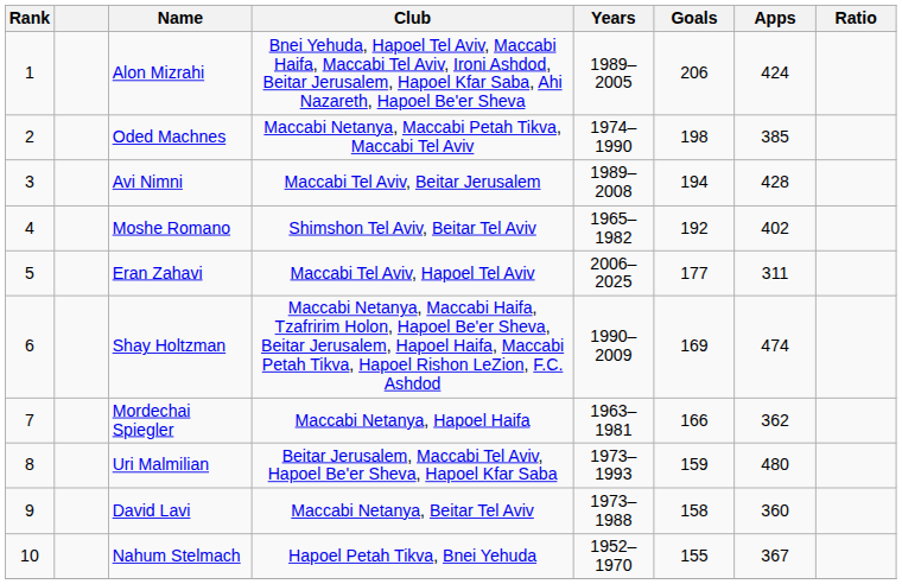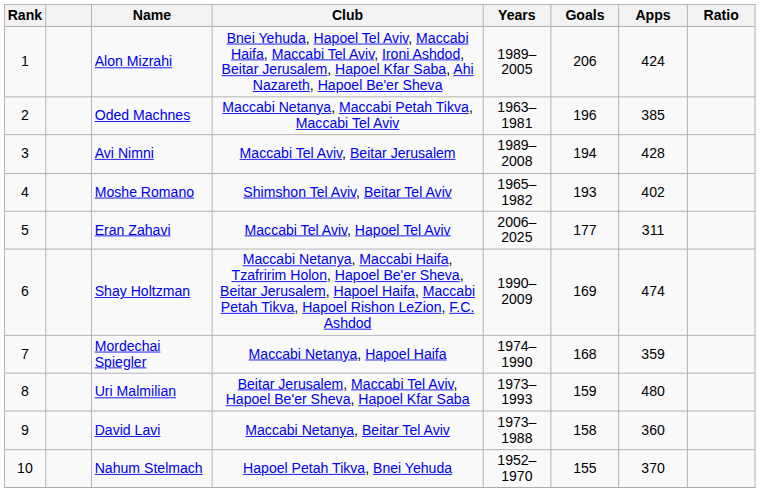 <table class="wikitable sortable" style="text-align: center">
 <tr>
 <th width=20>Rank</th>
 <th width=45></th>
 <th width=130>Name</th>
 <th width=300>Club</th>
 <th width=70>Years</th>
 <th width=70>Goals</th>
 <th width=70>Apps</th>
 <th width=70>Ratio</th>
 </tr>
 <tr align="center">
 <td>1</td>
 <td></td>
 <td align=left><a href='#'>Alon Mizrahi</a></td>
 <td><a href='#'>Bnei Yehuda</a>, <a href='#'>Hapoel Tel Aviv</a>, <a href='#'>Maccabi Haifa</a>, <a href='#'>Maccabi Tel Aviv</a>, <a href='#'>Ironi Ashdod</a>, <a href='#'>Beitar Jerusalem</a>, <a href='#'>Hapoel Kfar Saba</a>, <a href='#'>Ahi Nazareth</a>, <a href='#'>Hapoel Be'er Sheva</a></td>
 <td>1989–2005</td>
 <td>206</td>
 <td>424</td>
 <td></td>
 </tr>
 <tr align=center>
 <td>2</td>
 <td></td>
 <td align=left><a href='#'>Oded Machnes</a></td>
 <td><a href='#'>Maccabi Netanya</a>, <a href='#'>Maccabi Petah Tikva</a>, <a href='#'>Maccabi Tel Aviv</a></td>
-<td>1974–1990</td>
-<td>198</td>
+<td>1963–1981</td>
+<td>196</td>
 <td>385</td>
 <td></td>
 </tr>
 <tr align=center>
 <td>3</td>
 <td></td>
 <td align=left><a href='#'>Avi Nimni</a></td>
 <td><a href='#'>Maccabi Tel Aviv</a>, <a href='#'>Beitar Jerusalem</a></td>
 <td>1989–2008</td>
 <td>194</td>
 <td>428</td>
 <td></td>
 </tr>
 <tr align=center>
 <td>4</td>
 <td></td>
 <td align=left><a href='#'>Moshe Romano</a></td>
 <td><a href='#'>Shimshon Tel Aviv</a>, <a href='#'>Beitar Tel Aviv</a></td>
 <td>1965–1982</td>
-<td>192</td>
+<td>193</td>
 <td>402</td>
 <td></td>
 </tr>
 <tr align=center>
 <td>5</td>
 <td></td>
 <td align=left><a href='#'>Eran Zahavi</a></td>
 <td><a href='#'>Maccabi Tel Aviv</a>, <a href='#'>Hapoel Tel Aviv</a></td>
 <td>2006–2025</td>
 <td>177</td>
 <td>311</td>
 <td></td>
 </tr>
 <tr align=center>
 <td>6</td>
 <td></td>
 <td align=left><a href='#'>Shay Holtzman</a></td>
 <td><a href='#'>Maccabi Netanya</a>, <a href='#'>Maccabi Haifa</a>, <a href='#'>Tzafririm Holon</a>, <a href='#'>Hapoel Be'er Sheva</a>, <a href='#'>Beitar Jerusalem</a>, <a href='#'>Hapoel Haifa</a>, <a href='#'>Maccabi Petah Tikva</a>, <a href='#'>Hapoel Rishon LeZion</a>, <a href='#'>F.C. Ashdod</a></td>
 <td>1990–2009</td>
 <td>169</td>
 <td>474</td>
 <td></td>
 </tr>
 <tr align=center>
 <td>7</td>
 <td></td>
 <td align=left><a href='#'>Mordechai Spiegler</a></td>
 <td><a href='#'>Maccabi Netanya</a>, <a href='#'>Hapoel Haifa</a></td>
-<td>1963–1981</td>
-<td>166</td>
-<td>362</td>
+<td>1974–1990</td>
+<td>168</td>
+<td>359</td>
 <td></td>
 </tr>
 <tr align=center>
 <td>8</td>
 <td></td>
 <td align=left><a href='#'>Uri Malmilian</a></td>
 <td><a href='#'>Beitar Jerusalem</a>, <a href='#'>Maccabi Tel Aviv</a>, <a href='#'>Hapoel Be'er Sheva</a>, <a href='#'>Hapoel Kfar Saba</a></td>
 <td>1973–1993</td>
 <td>159</td>
 <td>480</td>
 <td></td>
 </tr>
 <tr align=center>
 <td>9</td>
 <td></td>
 <td align=left><a href='#'>David Lavi</a></td>
 <td><a href='#'>Maccabi Netanya</a>, <a href='#'>Beitar Tel Aviv</a></td>
 <td>1973–1988</td>
 <td>158</td>
 <td>360</td>
 <td></td>
 </tr>
 <tr align=center>
 <td>10</td>
 <td></td>
 <td align=left><a href='#'>Nahum Stelmach</a></td>
 <td><a href='#'>Hapoel Petah Tikva</a>, <a href='#'>Bnei Yehuda</a></td>
 <td>1952–1970</td>
 <td>155</td>
-<td>367</td>
+<td>370</td>
 <td></td>
 </tr>
 <tr align=center>
 </tr>
 </table>
